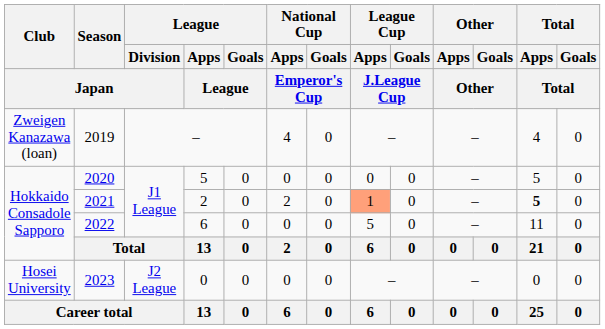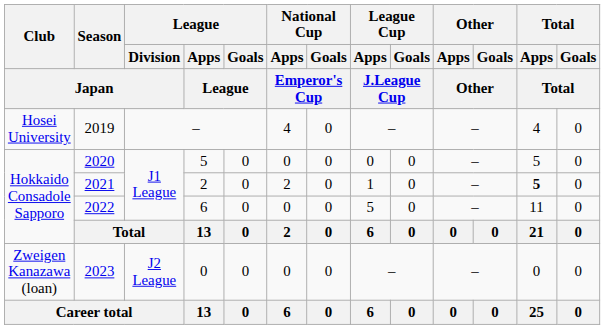 <table class="wikitable" style="text-align: center">
 <tr>
 <th rowspan="2">Club</th>
 <th rowspan="2">Season</th>
 <th colspan="3">League</th>
 <th colspan="2">National Cup</th>
 <th colspan="2">League Cup</th>
 <th colspan="2">Other</th>
 <th colspan="2">Total</th>
 </tr>
 <tr>
 <th>Division</th>
 <th>Apps</th>
 <th>Goals</th>
 <th>Apps</th>
 <th>Goals</th>
 <th>Apps</th>
 <th>Goals</th>
 <th>Apps</th>
 <th>Goals</th>
 <th>Apps</th>
 <th>Goals</th>
 </tr>
 <tr>
 <th colspan=3>Japan</th>
 <th colspan=2>League</th>
 <th colspan=2><a href='#'>Emperor's Cup</a></th>
 <th colspan=2><a href='#'>J.League Cup</a></th>
 <th colspan=2>Other</th>
 <th colspan=2>Total</th>
 </tr>
 <tr>
-<td><a href='#'>Zweigen Kanazawa</a> (loan)</td>
+<td><a href='#'>Hosei University</a></td>
 <td>2019</td>
 <td colspan="3">–</td>
 <td>4</td>
 <td>0</td>
 <td colspan="2">–</td>
 <td colspan="2">–</td>
 <td>4</td>
 <td>0</td>
 </tr>
 <tr>
 <td rowspan=4><a href='#'>Hokkaido Consadole Sapporo</a></td>
 <td><a href='#'>2020</a></td>
 <td rowspan=3><a href='#'>J1 League</a></td>
 <td>5</td>
 <td>0</td>
 <td>0</td>
 <td>0</td>
 <td>0</td>
 <td>0</td>
 <td colspan="2">–</td>
 <td>5</td>
 <td>0</td>
 </tr>
 <tr>
 <td><a href='#'>2021</a></td>
 <td>2</td>
 <td>0</td>
 <td>2</td>
 <td>0</td>
-<td style="background: lightsalmon;">1</td>
+<td>1</td>
 <td>0</td>
 <td colspan="2">–</td>
 <td><strong>5</strong></td>
 <td>0</td>
 </tr>
 <tr>
 <td><a href='#'>2022</a></td>
 <td>6</td>
 <td>0</td>
 <td>0</td>
 <td>0</td>
 <td>5</td>
 <td>0</td>
 <td colspan="2">–</td>
 <td>11</td>
 <td>0</td>
 </tr>
 <tr>
 <th colspan="2">Total</th>
 <th>13</th>
 <th>0</th>
 <th>2</th>
 <th>0</th>
 <th>6</th>
 <th>0</th>
 <th>0</th>
 <th>0</th>
 <th>21</th>
 <th>0</th>
 </tr>
 <tr>
-<td><a href='#'>Hosei University</a></td>
+<td><a href='#'>Zweigen Kanazawa</a> (loan)</td>
 <td><a href='#'>2023</a></td>
 <td><a href='#'>J2 League</a></td>
 <td>0</td>
 <td>0</td>
 <td>0</td>
 <td>0</td>
 <td colspan="2">–</td>
 <td colspan="2">–</td>
 <td>0</td>
 <td>0</td>
 </tr>
 <tr>
 <th colspan=3>Career total</th>
 <th>13</th>
 <th>0</th>
 <th>6</th>
 <th>0</th>
 <th>6</th>
 <th>0</th>
 <th>0</th>
 <th>0</th>
 <th>25</th>
 <th>0</th>
 </tr>
 </table>
